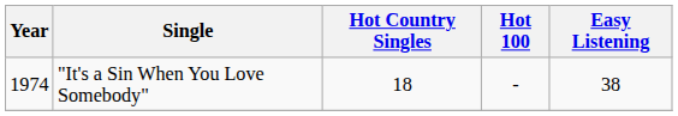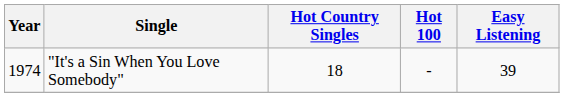 <table border=1 cellspacing=0 cellpadding=2 width="550px" class="wikitable">
 <tr>
 <th align="left">Year</th>
 <th align="left">Single</th>
 <th align="left"><a href='#'>Hot Country Singles</a></th>
 <th align="left"><a href='#'>Hot 100</a></th>
 <th align="left"><a href='#'>Easy Listening</a></th>
 </tr>
 <tr>
 <td align="center">1974</td>
 <td align="left">"It's a Sin When You Love Somebody"</td>
 <td align="center">18</td>
 <td align="center">-</td>
-<td align="center">38</td>
+<td align="center">39</td>
 </tr>
 <tr>
 </tr>
 </table>
